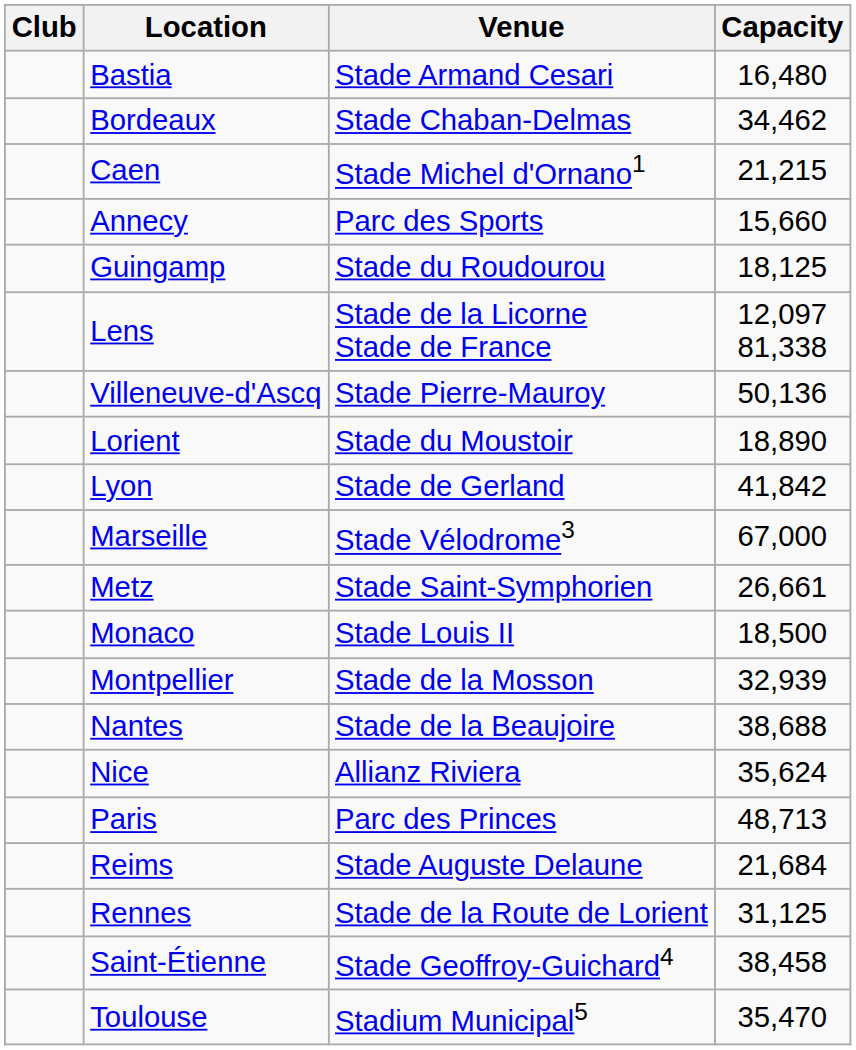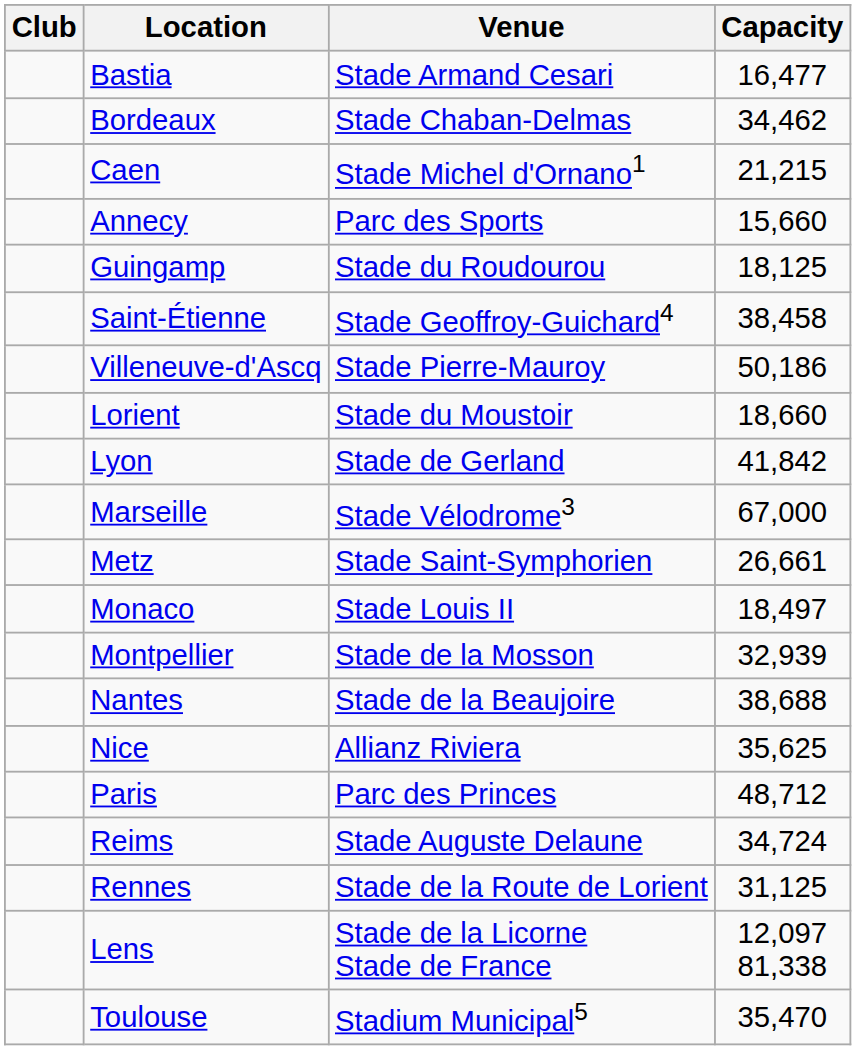 <table class="wikitable sortable">
 <tr>
 <th>Club</th>
 <th>Location</th>
 <th>Venue</th>
 <th>Capacity</th>
 </tr>
 <tr>
 <td></td>
 <td><a href='#'>Bastia</a></td>
 <td><a href='#'>Stade Armand Cesari</a></td>
-<td align="center">16,480</td>
+<td align="center">16,477</td>
 </tr>
 <tr>
 <td></td>
 <td><a href='#'>Bordeaux</a></td>
 <td><a href='#'>Stade Chaban-Delmas</a></td>
 <td align="center">34,462</td>
 </tr>
 <tr>
 <td></td>
 <td><a href='#'>Caen</a></td>
 <td><a href='#'>Stade Michel d'Ornano</a><sup>1</sup></td>
 <td align="center">21,215</td>
 </tr>
 <tr>
 <td></td>
 <td><a href='#'>Annecy</a></td>
 <td><a href='#'>Parc des Sports</a></td>
 <td align="center">15,660</td>
 </tr>
 <tr>
 <td></td>
 <td><a href='#'>Guingamp</a></td>
 <td><a href='#'>Stade du Roudourou</a></td>
 <td align="center">18,125</td>
 </tr>
 <tr>
 <td></td>
-<td><a href='#'>Lens</a></td>
-<td><a href='#'>Stade de la Licorne</a><br><a href='#'>Stade de France</a></td>
-<td align="center">12,097<br>81,338</td>
+<td><a href='#'>Saint-Étienne</a></td>
+<td><a href='#'>Stade Geoffroy-Guichard</a><sup>4</sup></td>
+<td align="center">38,458</td>
 </tr>
 <tr>
 <td></td>
 <td><a href='#'>Villeneuve-d'Ascq</a></td>
 <td><a href='#'>Stade Pierre-Mauroy</a></td>
-<td align="center">50,136</td>
+<td align="center">50,186</td>
 </tr>
 <tr>
 <td></td>
 <td><a href='#'>Lorient</a></td>
 <td><a href='#'>Stade du Moustoir</a></td>
-<td align="center">18,890</td>
+<td align="center">18,660</td>
 </tr>
 <tr>
 <td></td>
 <td><a href='#'>Lyon</a></td>
 <td><a href='#'>Stade de Gerland</a></td>
 <td align="center">41,842</td>
 </tr>
 <tr>
 <td></td>
 <td><a href='#'>Marseille</a></td>
 <td><a href='#'>Stade Vélodrome</a><sup>3</sup></td>
 <td align="center">67,000</td>
 </tr>
 <tr>
 <td></td>
 <td><a href='#'>Metz</a></td>
 <td><a href='#'>Stade Saint-Symphorien</a></td>
 <td align="center">26,661</td>
 </tr>
 <tr>
 <td></td>
 <td><a href='#'>Monaco</a></td>
 <td><a href='#'>Stade Louis II</a></td>
-<td align="center">18,500</td>
+<td align="center">18,497</td>
 </tr>
 <tr>
 <td></td>
 <td><a href='#'>Montpellier</a></td>
 <td><a href='#'>Stade de la Mosson</a></td>
 <td align="center">32,939</td>
 </tr>
 <tr>
 <td></td>
 <td><a href='#'>Nantes</a></td>
 <td><a href='#'>Stade de la Beaujoire</a></td>
 <td align="center">38,688</td>
 </tr>
 <tr>
 <td></td>
 <td><a href='#'>Nice</a></td>
 <td><a href='#'>Allianz Riviera</a></td>
-<td align="center">35,624</td>
+<td align="center">35,625</td>
 </tr>
 <tr>
 <td></td>
 <td><a href='#'>Paris</a></td>
 <td><a href='#'>Parc des Princes</a></td>
-<td align="center">48,713</td>
+<td align="center">48,712</td>
 </tr>
 <tr>
 <td></td>
 <td><a href='#'>Reims</a></td>
 <td><a href='#'>Stade Auguste Delaune</a></td>
-<td align="center">21,684</td>
+<td align="center">34,724</td>
 </tr>
 <tr>
 <td></td>
 <td><a href='#'>Rennes</a></td>
 <td><a href='#'>Stade de la Route de Lorient</a></td>
 <td align="center">31,125</td>
 </tr>
 <tr>
 <td></td>
-<td><a href='#'>Saint-Étienne</a></td>
-<td><a href='#'>Stade Geoffroy-Guichard</a><sup>4</sup></td>
-<td align="center">38,458</td>
+<td><a href='#'>Lens</a></td>
+<td><a href='#'>Stade de la Licorne</a><br><a href='#'>Stade de France</a></td>
+<td align="center">12,097<br>81,338</td>
 </tr>
 <tr>
 <td></td>
 <td><a href='#'>Toulouse</a></td>
 <td><a href='#'>Stadium Municipal</a><sup>5</sup></td>
 <td align="center">35,470</td>
 </tr>
 </table>
